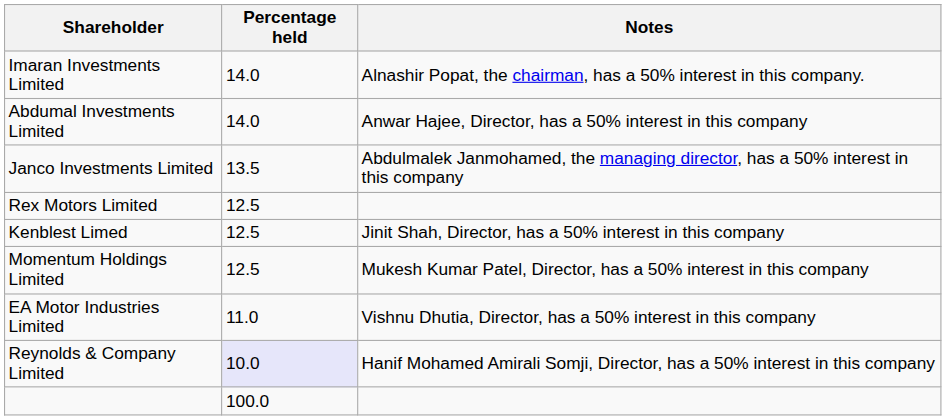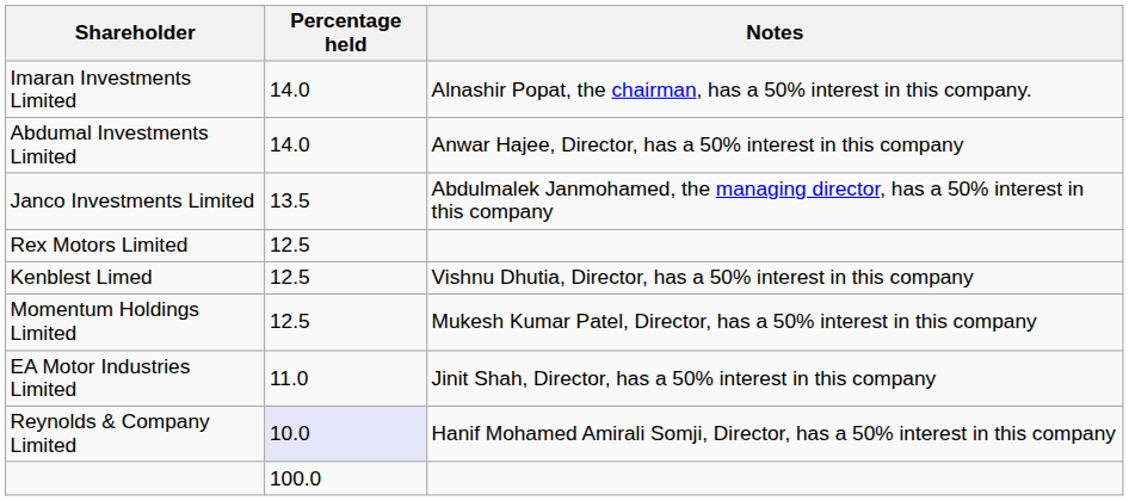 <table class="wikitable">
 <tr>
 <th>Shareholder</th>
 <th>Percentage held</th>
 <th>Notes</th>
 </tr>
 <tr>
 <td>Imaran Investments Limited</td>
 <td>14.0</td>
 <td>Alnashir Popat, the <a href='#'>chairman</a>, has a 50% interest in this company.</td>
 </tr>
 <tr>
 <td>Abdumal Investments Limited</td>
 <td>14.0</td>
 <td>Anwar Hajee, Director, has a 50% interest in this company</td>
 </tr>
 <tr>
 <td>Janco Investments Limited</td>
 <td>13.5</td>
 <td>Abdulmalek Janmohamed, the <a href='#'>managing director</a>, has a 50% interest in this company</td>
 </tr>
 <tr>
 <td>Rex Motors Limited</td>
 <td>12.5</td>
 <td></td>
 </tr>
 <tr>
 <td>Kenblest Limed</td>
 <td>12.5</td>
-<td>Jinit Shah, Director, has a 50% interest in this company</td>
+<td>Vishnu Dhutia, Director, has a 50% interest in this company</td>
 </tr>
 <tr>
 <td>Momentum Holdings Limited</td>
 <td>12.5</td>
 <td>Mukesh Kumar Patel, Director, has a 50% interest in this company</td>
 </tr>
 <tr>
 <td>EA Motor Industries Limited</td>
 <td>11.0</td>
-<td>Vishnu Dhutia, Director, has a 50% interest in this company</td>
+<td>Jinit Shah, Director, has a 50% interest in this company</td>
 </tr>
 <tr>
 <td>Reynolds & Company Limited</td>
 <td style="background: lavender;">10.0</td>
 <td>Hanif Mohamed Amirali Somji, Director, has a 50% interest in this company</td>
 </tr>
 <tr>
 <td></td>
 <td>100.0</td>
 <td></td>
 </tr>
 </table>
